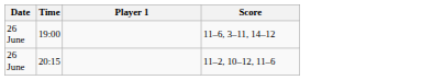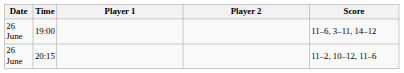 <table class="sortable wikitable" style="font-size:90%">
 <tr>
 <th width="40">Date</th>
 <th width="30">Time</th>
 <th width="200">Player 1</th>
+<th width="200">Player 2</th>
 <th width="140">Score</th>
 </tr>
 <tr>
 <td>26 June</td>
 <td>19:00</td>
 <td><strong></strong></td>
+<td></td>
 <td>11–6, 3–11, 14–12</td>
 </tr>
 <tr>
 <td>26 June</td>
 <td>20:15</td>
 <td><strong></strong></td>
+<td></td>
 <td>11–2, 10–12, 11–6</td>
 </tr>
 </table>
